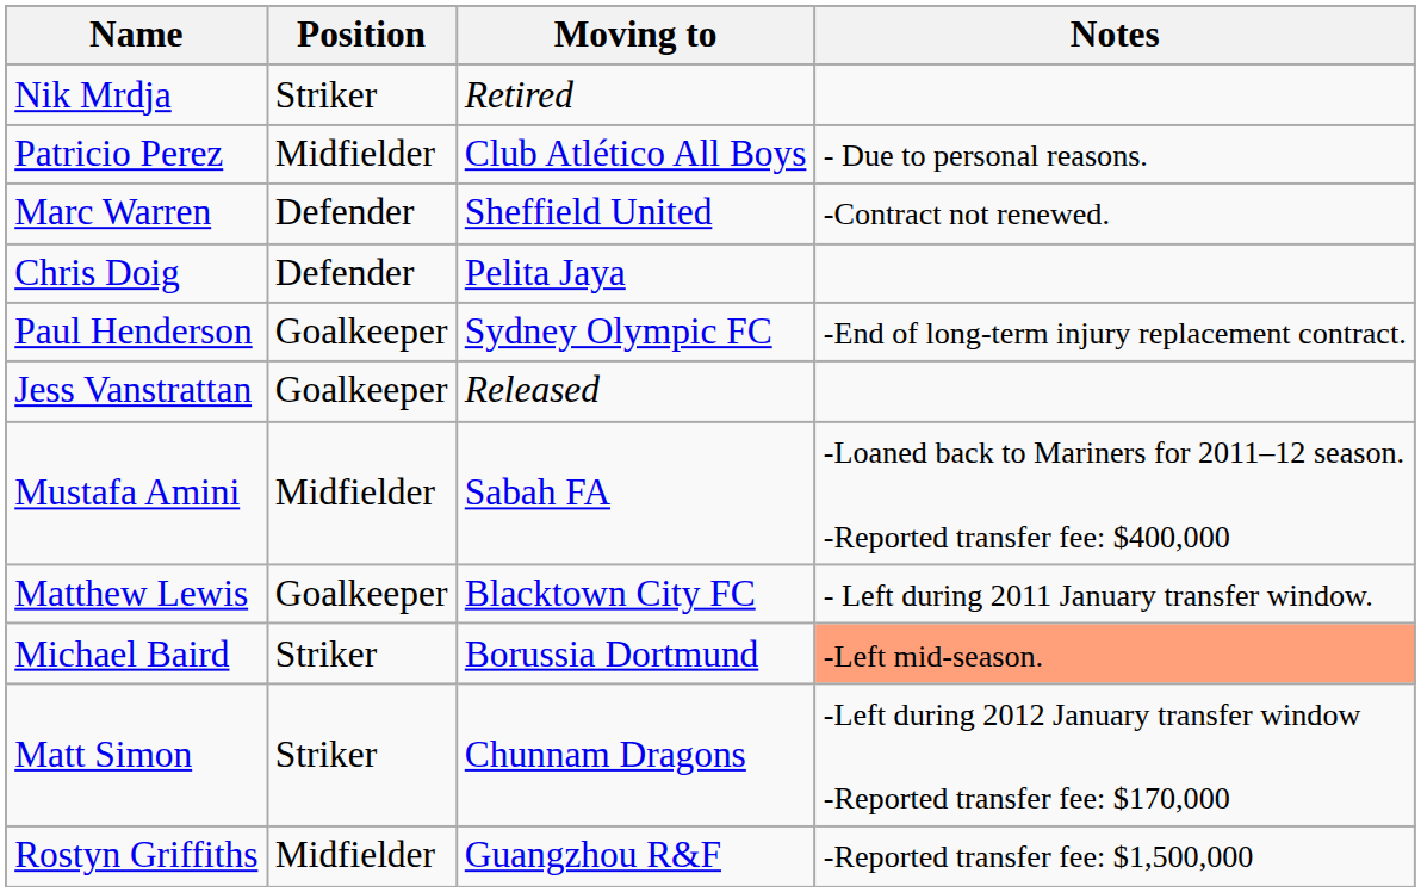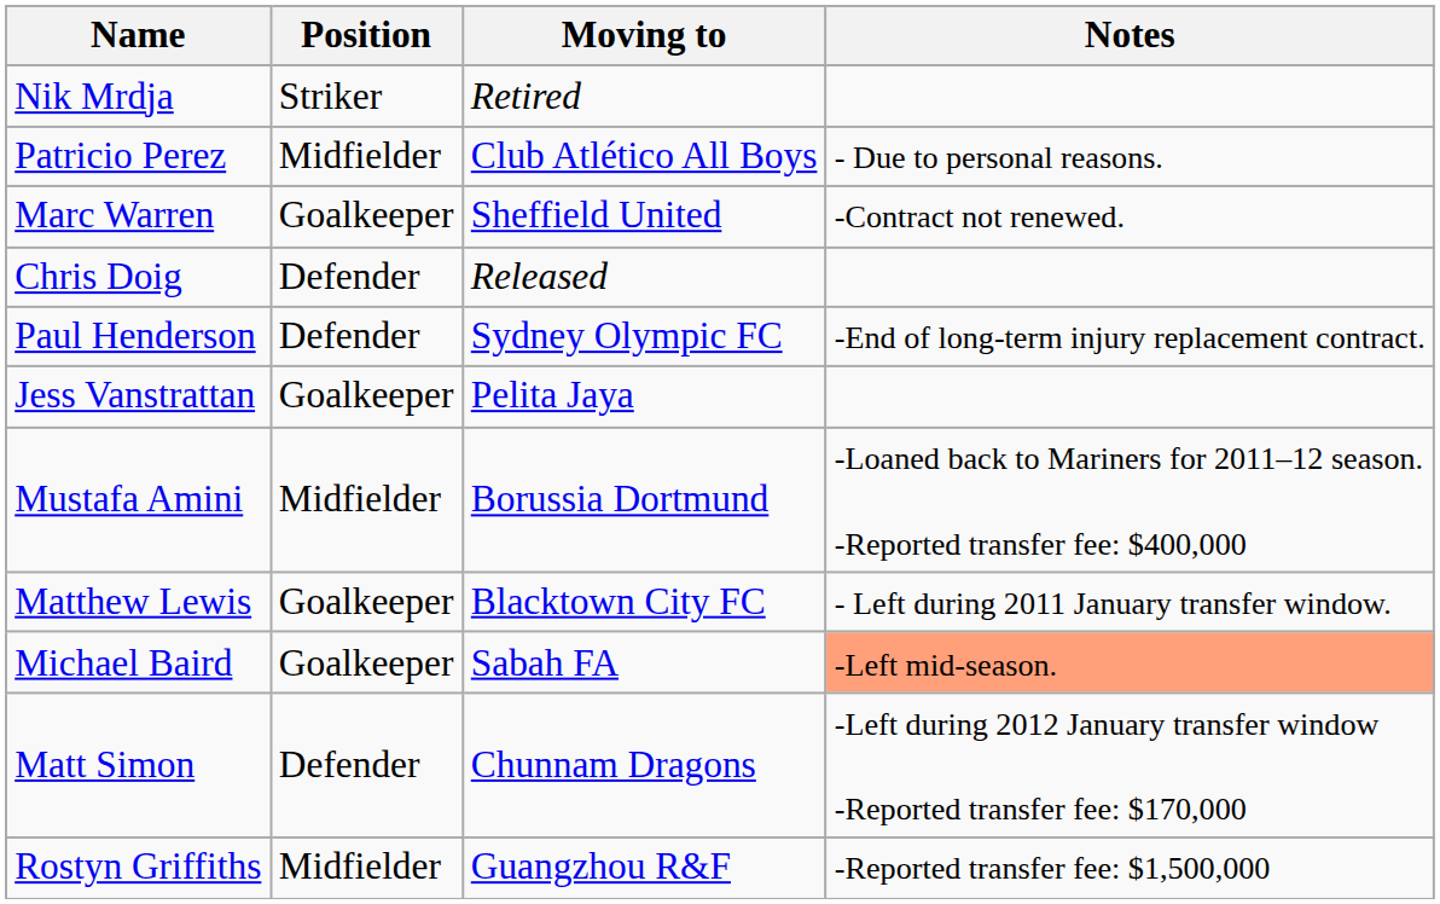 <table class="wikitable">
 <tr>
 <th>Name</th>
 <th>Position</th>
 <th>Moving to</th>
 <th>Notes</th>
 </tr>
 <tr>
 <td> <a href='#'>Nik Mrdja</a></td>
 <td>Striker</td>
 <td><em>Retired</em></td>
 <td></td>
 </tr>
 <tr>
 <td> <a href='#'>Patricio Perez</a></td>
 <td>Midfielder</td>
 <td> <a href='#'>Club Atlético All Boys</a></td>
 <td><small>- Due to personal reasons.</small></td>
 </tr>
 <tr>
 <td> <a href='#'>Marc Warren</a></td>
-<td>Defender</td>
+<td>Goalkeeper</td>
 <td> <a href='#'>Sheffield United</a></td>
 <td><small> -Contract not renewed.</small></td>
 </tr>
 <tr>
 <td> <a href='#'>Chris Doig</a></td>
 <td>Defender</td>
-<td> <a href='#'>Pelita Jaya</a></td>
+<td><em>Released</em></td>
 <td></td>
 </tr>
 <tr>
 <td> <a href='#'>Paul Henderson</a></td>
-<td>Goalkeeper</td>
+<td>Defender</td>
 <td> <a href='#'>Sydney Olympic FC</a></td>
 <td><small> -End of long-term injury replacement contract.</small></td>
 </tr>
 <tr>
 <td> <a href='#'>Jess Vanstrattan</a></td>
 <td>Goalkeeper</td>
-<td><em>Released</em></td>
+<td> <a href='#'>Pelita Jaya</a></td>
 <td></td>
 </tr>
 <tr>
 <td> <a href='#'>Mustafa Amini</a></td>
 <td>Midfielder</td>
-<td> <a href='#'>Sabah FA</a></td>
+<td> <a href='#'>Borussia Dortmund</a></td>
 <td><small>-Loaned back to Mariners for 2011–12 season.</small><br><br><small>-Reported transfer fee: $400,000</small></td>
 </tr>
 <tr>
 <td> <a href='#'>Matthew Lewis</a></td>
 <td>Goalkeeper</td>
 <td> <a href='#'>Blacktown City FC</a></td>
 <td><small>- Left during 2011 January transfer window.</small></td>
 </tr>
 <tr>
 <td> <a href='#'>Michael Baird</a></td>
-<td>Striker</td>
-<td> <a href='#'>Borussia Dortmund</a></td>
+<td>Goalkeeper</td>
+<td> <a href='#'>Sabah FA</a></td>
 <td style="background: lightsalmon;"><small> -Left mid-season.</small></td>
 </tr>
 <tr>
 <td> <a href='#'>Matt Simon</a></td>
-<td>Striker</td>
+<td>Defender</td>
 <td> <a href='#'>Chunnam Dragons</a></td>
 <td><small>-Left during 2012 January transfer window</small><br><br><small>-Reported transfer fee: $170,000</small></td>
 </tr>
 <tr>
 <td> <a href='#'>Rostyn Griffiths</a></td>
 <td>Midfielder</td>
 <td> <a href='#'>Guangzhou R&F</a></td>
 <td><small> -Reported transfer fee: $1,500,000</small></td>
 </tr>
 </table>
